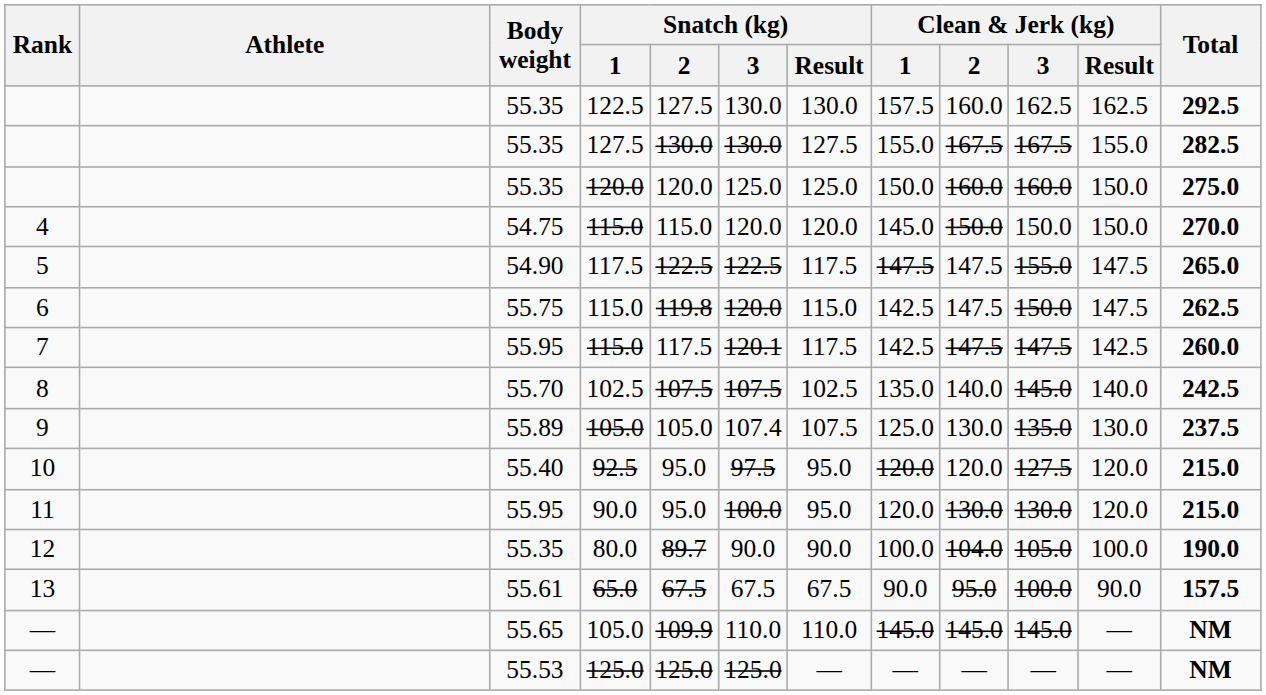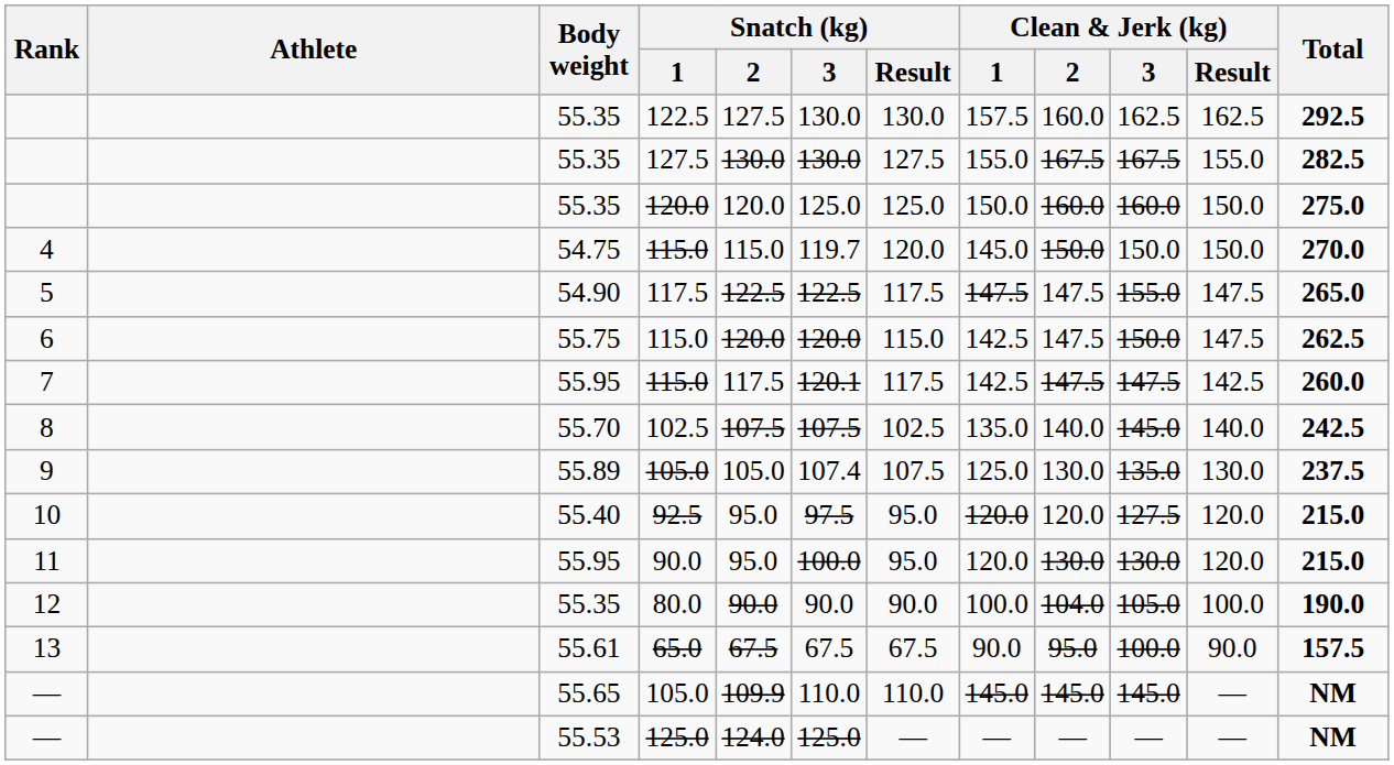 <table class = "wikitable" style="text-align:center;">
 <tr>
 <th rowspan=2 width=40>Rank</th>
 <th rowspan=2 width=250>Athlete</th>
 <th rowspan=2 width=50>Body weight</th>
 <th colspan=4>Snatch (kg)</th>
 <th colspan=4>Clean & Jerk (kg)</th>
 <th rowspan=2 width=55>Total</th>
 </tr>
 <tr>
 <th width=35>1</th>
 <th width=35>2</th>
 <th width=35>3</th>
 <th width=45>Result</th>
 <th width=35>1</th>
 <th width=35>2</th>
 <th width=35>3</th>
 <th width=45>Result</th>
 </tr>
 <tr>
 <td></td>
 <td align=left></td>
 <td>55.35</td>
 <td>122.5</td>
 <td>127.5</td>
 <td>130.0</td>
 <td>130.0</td>
 <td>157.5</td>
 <td>160.0</td>
 <td>162.5</td>
 <td>162.5</td>
 <td><strong>292.5</strong></td>
 </tr>
 <tr>
 <td></td>
 <td align=left></td>
 <td>55.35</td>
 <td>127.5</td>
 <td><s>130.0</s></td>
 <td><s>130.0</s></td>
 <td>127.5</td>
 <td>155.0</td>
 <td><s>167.5</s></td>
 <td><s>167.5</s></td>
 <td>155.0</td>
 <td><strong>282.5</strong></td>
 </tr>
 <tr>
 <td></td>
 <td align=left></td>
 <td>55.35</td>
 <td><s>120.0</s></td>
 <td>120.0</td>
 <td>125.0</td>
 <td>125.0</td>
 <td>150.0</td>
 <td><s>160.0</s></td>
 <td><s>160.0</s></td>
 <td>150.0</td>
 <td><strong>275.0</strong></td>
 </tr>
 <tr>
 <td>4</td>
 <td align=left></td>
 <td>54.75</td>
 <td><s>115.0</s></td>
 <td>115.0</td>
-<td>120.0</td>
+<td>119.7</td>
 <td>120.0</td>
 <td>145.0</td>
 <td><s>150.0</s></td>
 <td>150.0</td>
 <td>150.0</td>
 <td><strong>270.0</strong></td>
 </tr>
 <tr>
 <td>5</td>
 <td align=left></td>
 <td>54.90</td>
 <td>117.5</td>
 <td><s>122.5</s></td>
 <td><s>122.5</s></td>
 <td>117.5</td>
 <td><s>147.5</s></td>
 <td>147.5</td>
 <td><s>155.0</s></td>
 <td>147.5</td>
 <td><strong>265.0</strong></td>
 </tr>
 <tr>
 <td>6</td>
 <td align=left></td>
 <td>55.75</td>
 <td>115.0</td>
-<td><s>119.8</s></td>
+<td><s>120.0</s></td>
 <td><s>120.0</s></td>
 <td>115.0</td>
 <td>142.5</td>
 <td>147.5</td>
 <td><s>150.0</s></td>
 <td>147.5</td>
 <td><strong>262.5</strong></td>
 </tr>
 <tr>
 <td>7</td>
 <td align=left></td>
 <td>55.95</td>
 <td><s>115.0</s></td>
 <td>117.5</td>
 <td><s>120.1</s></td>
 <td>117.5</td>
 <td>142.5</td>
 <td><s>147.5</s></td>
 <td><s>147.5</s></td>
 <td>142.5</td>
 <td><strong>260.0</strong></td>
 </tr>
 <tr>
 <td>8</td>
 <td align=left></td>
 <td>55.70</td>
 <td>102.5</td>
 <td><s>107.5</s></td>
 <td><s>107.5</s></td>
 <td>102.5</td>
 <td>135.0</td>
 <td>140.0</td>
 <td><s>145.0</s></td>
 <td>140.0</td>
 <td><strong>242.5</strong></td>
 </tr>
 <tr>
 <td>9</td>
 <td align=left></td>
 <td>55.89</td>
 <td><s>105.0</s></td>
 <td>105.0</td>
 <td>107.4</td>
 <td>107.5</td>
 <td>125.0</td>
 <td>130.0</td>
 <td><s>135.0</s></td>
 <td>130.0</td>
 <td><strong>237.5</strong></td>
 </tr>
 <tr>
 <td>10</td>
 <td align=left></td>
 <td>55.40</td>
 <td><s>92.5</s></td>
 <td>95.0</td>
 <td><s>97.5</s></td>
 <td>95.0</td>
 <td><s>120.0</s></td>
 <td>120.0</td>
 <td><s>127.5</s></td>
 <td>120.0</td>
 <td><strong>215.0</strong></td>
 </tr>
 <tr>
 <td>11</td>
 <td align=left></td>
 <td>55.95</td>
 <td>90.0</td>
 <td>95.0</td>
 <td><s>100.0</s></td>
 <td>95.0</td>
 <td>120.0</td>
 <td><s>130.0</s></td>
 <td><s>130.0</s></td>
 <td>120.0</td>
 <td><strong>215.0</strong></td>
 </tr>
 <tr>
 <td>12</td>
 <td align=left></td>
 <td>55.35</td>
 <td>80.0</td>
-<td><s>89.7</s></td>
+<td><s>90.0</s></td>
 <td>90.0</td>
 <td>90.0</td>
 <td>100.0</td>
 <td><s>104.0</s></td>
 <td><s>105.0</s></td>
 <td>100.0</td>
 <td><strong>190.0</strong></td>
 </tr>
 <tr>
 <td>13</td>
 <td align=left></td>
 <td>55.61</td>
 <td><s>65.0</s></td>
 <td><s>67.5</s></td>
 <td>67.5</td>
 <td>67.5</td>
 <td>90.0</td>
 <td><s>95.0</s></td>
 <td><s>100.0</s></td>
 <td>90.0</td>
 <td><strong>157.5</strong></td>
 </tr>
 <tr>
 <td>—</td>
 <td align=left></td>
 <td>55.65</td>
 <td>105.0</td>
 <td><s>109.9</s></td>
 <td>110.0</td>
 <td>110.0</td>
 <td><s>145.0</s></td>
 <td><s>145.0</s></td>
 <td><s>145.0</s></td>
 <td>—</td>
 <td><strong>NM</strong></td>
 </tr>
 <tr>
 <td>—</td>
 <td align=left></td>
 <td>55.53</td>
 <td><s>125.0</s></td>
-<td><s>125.0</s></td>
+<td><s>124.0</s></td>
 <td><s>125.0</s></td>
 <td>—</td>
 <td>—</td>
 <td>—</td>
 <td>—</td>
 <td>—</td>
 <td><strong>NM</strong></td>
 </tr>
 </table>
